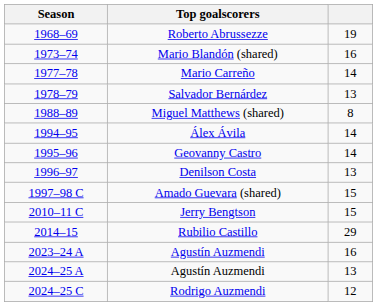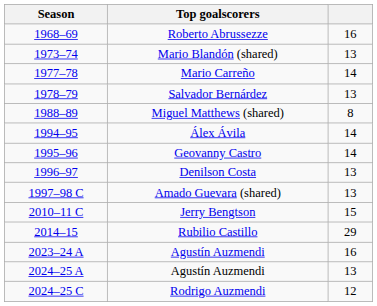 <table class="wikitable">
 <tr>
 <th width=125>Season</th>
 <th width=275>Top goalscorers</th>
 <th width=50></th>
 </tr>
 <tr align=center>
 <td><a href='#'>1968–69</a></td>
 <td> <a href='#'>Roberto Abrussezze</a></td>
-<td>19</td>
+<td>16</td>
 </tr>
 <tr align=center>
 <td><a href='#'>1973–74</a></td>
 <td> <a href='#'>Mario Blandón</a> (shared)</td>
-<td>16</td>
+<td>13</td>
 </tr>
 <tr align=center>
 <td><a href='#'>1977–78</a></td>
 <td> <a href='#'>Mario Carreño</a></td>
 <td>14</td>
 </tr>
 <tr align=center>
 <td><a href='#'>1978–79</a></td>
 <td> <a href='#'>Salvador Bernárdez</a></td>
 <td>13</td>
 </tr>
 <tr align=center>
 <td><a href='#'>1988–89</a></td>
 <td> <a href='#'>Miguel Matthews</a> (shared)</td>
 <td>8</td>
 </tr>
 <tr align=center>
 <td><a href='#'>1994–95</a></td>
 <td> <a href='#'>Álex Ávila</a></td>
 <td>14</td>
 </tr>
 <tr align=center>
 <td><a href='#'>1995–96</a></td>
 <td> <a href='#'>Geovanny Castro</a></td>
 <td>14</td>
 </tr>
 <tr align=center>
 <td><a href='#'>1996–97</a></td>
 <td> <a href='#'>Denilson Costa</a></td>
 <td>13</td>
 </tr>
 <tr align=center>
 <td><a href='#'>1997–98 C</a></td>
 <td> <a href='#'>Amado Guevara</a> (shared)</td>
-<td>15</td>
+<td>13</td>
 </tr>
 <tr align=center>
 <td><a href='#'>2010–11 C</a></td>
 <td> <a href='#'>Jerry Bengtson</a></td>
 <td>15</td>
 </tr>
 <tr align=center>
 <td><a href='#'>2014–15</a></td>
 <td> <a href='#'>Rubilio Castillo</a></td>
 <td>29</td>
 </tr>
 <tr align=center>
 <td><a href='#'>2023–24 A</a></td>
 <td> <a href='#'>Agustín Auzmendi</a></td>
 <td>16</td>
 </tr>
 <tr align=center>
 <td><a href='#'>2024–25 A</a></td>
 <td> Agustín Auzmendi</td>
 <td>13</td>
 </tr>
 <tr align=center>
 <td><a href='#'>2024–25 C</a></td>
 <td> <a href='#'>Rodrigo Auzmendi</a></td>
 <td>12</td>
 </tr>
 </table>
